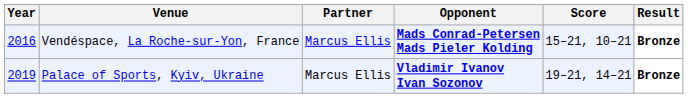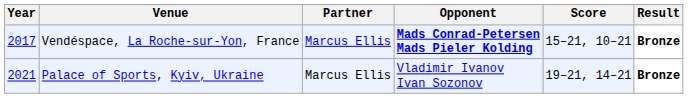 <table class="sortable wikitable" style="font-size: 90%;">
 <tr>
 <th>Year</th>
 <th>Venue</th>
 <th>Partner</th>
 <th>Opponent</th>
 <th>Score</th>
 <th>Result</th>
 </tr>
 <tr style="background:#ECF2FF">
-<td align="center"><a href='#'>2016</a></td>
+<td align="center"><a href='#'>2017</a></td>
 <td align="left">Vendéspace, <a href='#'>La Roche-sur-Yon</a>, France</td>
 <td align="left"> <a href='#'>Marcus Ellis</a></td>
 <td align="left"><strong> <a href='#'>Mads Conrad-Petersen</a> <br>  <a href='#'>Mads Pieler Kolding</a></strong></td>
 <td align="left">15–21, 10–21</td>
 <td style="text-align:left; background:white"> <strong>Bronze</strong></td>
 </tr>
 <tr style="background:#ECF2FF">
-<td align="center"><a href='#'>2019</a></td>
+<td align="center"><a href='#'>2021</a></td>
 <td align="left"><a href='#'>Palace of Sports</a>, <a href='#'>Kyiv, Ukraine</a></td>
 <td align="left"> Marcus Ellis</td>
-<td align="left"><strong> <a href='#'>Vladimir Ivanov</a> <br> <a href='#'>Ivan Sozonov</a></strong></td>
+<td align="left"> <a href='#'>Vladimir Ivanov</a> <br> <a href='#'>Ivan Sozonov</a></td>
 <td align="left">19–21, 14–21</td>
 <td style="text-align:left; background:white"> <strong>Bronze</strong></td>
 </tr>
 </table>
